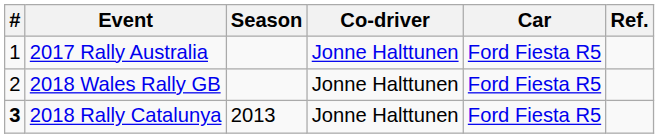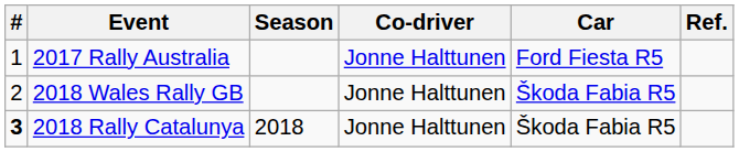 <table class="wikitable">
 <tr>
 <th>#</th>
 <th>Event</th>
 <th>Season</th>
 <th>Co-driver</th>
 <th>Car</th>
 <th>Ref.</th>
 </tr>
 <tr>
 <td>1</td>
 <td> <a href='#'>2017 Rally Australia</a></td>
 <td></td>
 <td> <a href='#'>Jonne Halttunen</a></td>
 <td><a href='#'>Ford Fiesta R5</a></td>
 <td align="center"></td>
 </tr>
 <tr>
 <td>2</td>
 <td> <a href='#'>2018 Wales Rally GB</a></td>
 <td></td>
 <td> Jonne Halttunen</td>
-<td><a href='#'>Ford Fiesta R5</a></td>
+<td><a href='#'>Škoda Fabia R5</a></td>
 <td align="center"></td>
 </tr>
 <tr>
 <td><strong>3</strong></td>
 <td> <a href='#'>2018 Rally Catalunya</a></td>
-<td>2013</td>
+<td>2018</td>
 <td> Jonne Halttunen</td>
-<td><a href='#'>Ford Fiesta R5</a></td>
+<td>Škoda Fabia R5</td>
 <td align="center"></td>
 </tr>
 </table>
